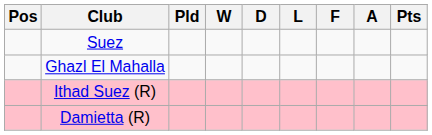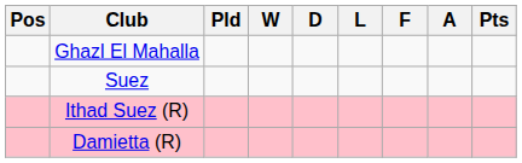 <table class="wikitable sortable" bgcolor="#f7f8ff">
 <tr>
 <th width=30>Pos</th>
 <th>Club</th>
 <th width=30>Pld</th>
 <th width=30>W</th>
 <th width=30>D</th>
 <th width=30>L</th>
 <th width=30>F</th>
 <th width=30>A</th>
 <th width=30>Pts</th>
 </tr>
 <tr align="center">
 <td></td>
-<td><a href='#'>Suez</a></td>
+<td><a href='#'>Ghazl El Mahalla</a></td>
 <td></td>
 <td></td>
 <td></td>
 <td></td>
 <td></td>
 <td></td>
 <td></td>
 </tr>
 <tr align="center">
 <td></td>
-<td><a href='#'>Ghazl El Mahalla</a></td>
+<td><a href='#'>Suez</a></td>
 <td></td>
 <td></td>
 <td></td>
 <td></td>
 <td></td>
 <td></td>
 <td></td>
 </tr>
 <tr bgcolor="#FFC0CB" align="center">
 <td></td>
 <td><a href='#'>Ithad Suez</a> (R)</td>
 <td></td>
 <td></td>
 <td></td>
 <td></td>
 <td></td>
 <td></td>
 <td></td>
 </tr>
 <tr bgcolor="#FFC0CB" align="center">
 <td></td>
 <td><a href='#'>Damietta</a>  (R)</td>
 <td></td>
 <td></td>
 <td></td>
 <td></td>
 <td></td>
 <td></td>
 <td></td>
 </tr>
 </table>
